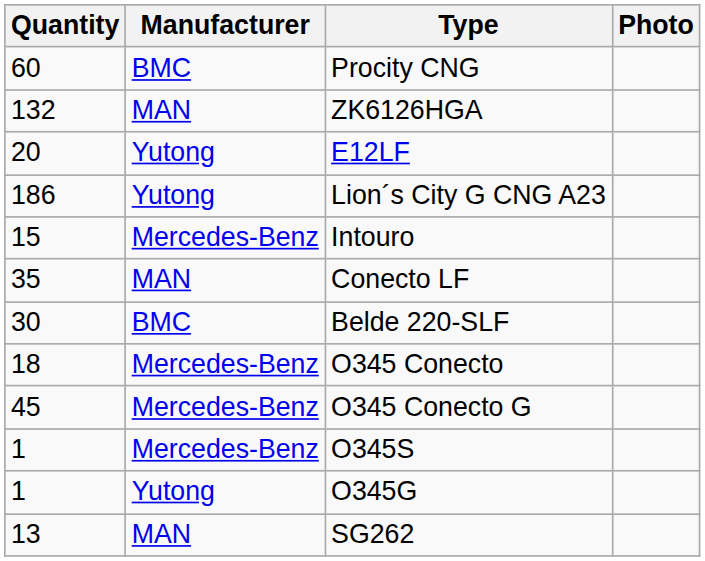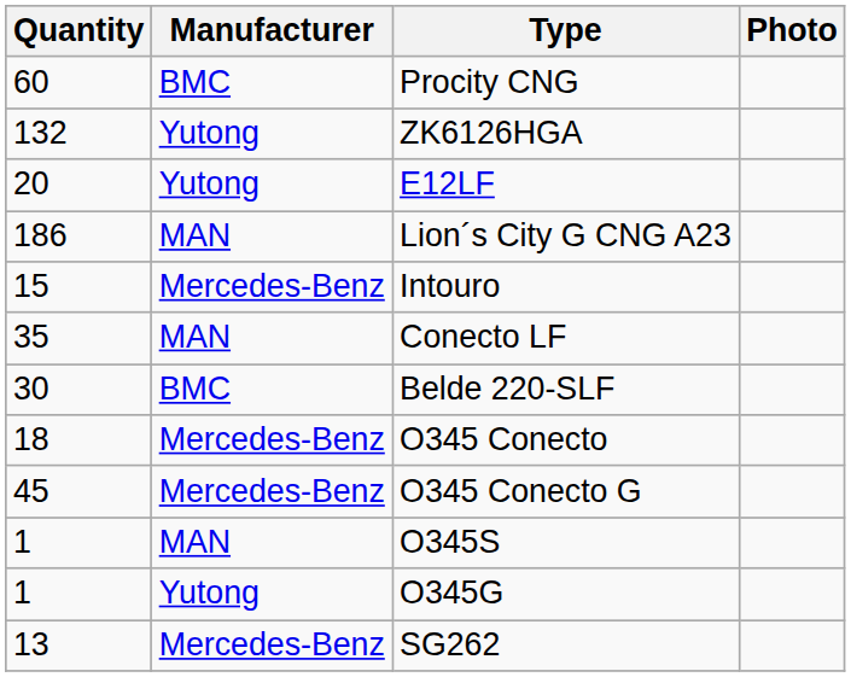 <table class="wikitable">
 <tr>
 <th>Quantity</th>
 <th>Manufacturer</th>
 <th>Type</th>
 <th>Photo</th>
 </tr>
 <tr>
 <td>60</td>
 <td><a href='#'>BMC</a></td>
 <td>Procity CNG</td>
 <td></td>
 </tr>
 <tr>
 <td>132</td>
-<td><a href='#'>MAN</a></td>
+<td><a href='#'>Yutong</a></td>
 <td>ZK6126HGA</td>
 <td></td>
 </tr>
 <tr>
 <td>20</td>
 <td><a href='#'>Yutong</a></td>
 <td><a href='#'>E12LF</a></td>
 <td></td>
 </tr>
 <tr>
 <td>186</td>
-<td><a href='#'>Yutong</a></td>
+<td><a href='#'>MAN</a></td>
 <td>Lion´s City G CNG A23</td>
 <td></td>
 </tr>
 <tr>
 <td>15</td>
 <td><a href='#'>Mercedes-Benz</a></td>
 <td>Intouro</td>
 <td></td>
 </tr>
 <tr>
 <td>35</td>
 <td><a href='#'>MAN</a></td>
 <td>Conecto LF</td>
 <td></td>
 </tr>
 <tr>
 <td>30</td>
 <td><a href='#'>BMC</a></td>
 <td>Belde 220-SLF</td>
 <td></td>
 </tr>
 <tr>
 <td>18</td>
 <td><a href='#'>Mercedes-Benz</a></td>
 <td>O345 Conecto</td>
 <td></td>
 </tr>
 <tr>
 <td>45</td>
 <td><a href='#'>Mercedes-Benz</a></td>
 <td>O345 Conecto G</td>
 <td></td>
 </tr>
 <tr>
 <td>1</td>
-<td><a href='#'>Mercedes-Benz</a></td>
+<td><a href='#'>MAN</a></td>
 <td>O345S</td>
 <td></td>
 </tr>
 <tr>
 <td>1</td>
 <td><a href='#'>Yutong</a></td>
 <td>O345G</td>
 <td></td>
 </tr>
 <tr>
 <td>13</td>
-<td><a href='#'>MAN</a></td>
+<td><a href='#'>Mercedes-Benz</a></td>
 <td>SG262</td>
 <td></td>
 </tr>
 </table>
